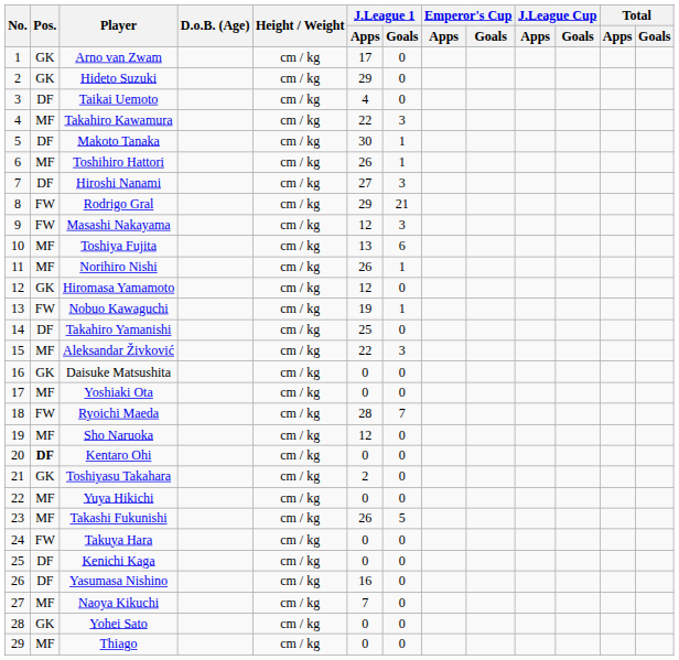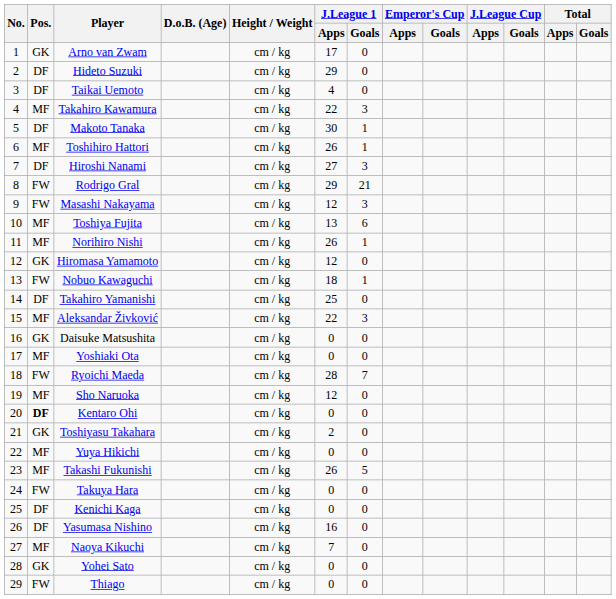 <table class="wikitable" style="text-align:center;">
 <tr>
 <th rowspan="2">No.</th>
 <th rowspan="2">Pos.</th>
 <th rowspan="2">Player</th>
 <th rowspan="2">D.o.B. (Age)</th>
 <th rowspan="2">Height / Weight</th>
 <th colspan="2"><a href='#'>J.League 1</a></th>
 <th colspan="2"><a href='#'>Emperor's Cup</a></th>
 <th colspan="2"><a href='#'>J.League Cup</a></th>
 <th colspan="2">Total</th>
 </tr>
 <tr>
 <th>Apps</th>
 <th>Goals</th>
 <th>Apps</th>
 <th>Goals</th>
 <th>Apps</th>
 <th>Goals</th>
 <th>Apps</th>
 <th>Goals</th>
 </tr>
 <tr>
 <td>1</td>
 <td>GK</td>
 <td><a href='#'>Arno van Zwam</a></td>
 <td></td>
 <td>cm / kg</td>
 <td>17</td>
 <td>0</td>
 <td></td>
 <td></td>
 <td></td>
 <td></td>
 <td></td>
 <td></td>
 </tr>
 <tr>
 <td>2</td>
-<td>GK</td>
+<td>DF</td>
 <td><a href='#'>Hideto Suzuki</a></td>
 <td></td>
 <td>cm / kg</td>
 <td>29</td>
 <td>0</td>
 <td></td>
 <td></td>
 <td></td>
 <td></td>
 <td></td>
 <td></td>
 </tr>
 <tr>
 <td>3</td>
 <td>DF</td>
 <td><a href='#'>Taikai Uemoto</a></td>
 <td></td>
 <td>cm / kg</td>
 <td>4</td>
 <td>0</td>
 <td></td>
 <td></td>
 <td></td>
 <td></td>
 <td></td>
 <td></td>
 </tr>
 <tr>
 <td>4</td>
 <td>MF</td>
 <td><a href='#'>Takahiro Kawamura</a></td>
 <td></td>
 <td>cm / kg</td>
 <td>22</td>
 <td>3</td>
 <td></td>
 <td></td>
 <td></td>
 <td></td>
 <td></td>
 <td></td>
 </tr>
 <tr>
 <td>5</td>
 <td>DF</td>
 <td><a href='#'>Makoto Tanaka</a></td>
 <td></td>
 <td>cm / kg</td>
 <td>30</td>
 <td>1</td>
 <td></td>
 <td></td>
 <td></td>
 <td></td>
 <td></td>
 <td></td>
 </tr>
 <tr>
 <td>6</td>
 <td>MF</td>
 <td><a href='#'>Toshihiro Hattori</a></td>
 <td></td>
 <td>cm / kg</td>
 <td>26</td>
 <td>1</td>
 <td></td>
 <td></td>
 <td></td>
 <td></td>
 <td></td>
 <td></td>
 </tr>
 <tr>
 <td>7</td>
 <td>DF</td>
 <td><a href='#'>Hiroshi Nanami</a></td>
 <td></td>
 <td>cm / kg</td>
 <td>27</td>
 <td>3</td>
 <td></td>
 <td></td>
 <td></td>
 <td></td>
 <td></td>
 <td></td>
 </tr>
 <tr>
 <td>8</td>
 <td>FW</td>
 <td><a href='#'>Rodrigo Gral</a></td>
 <td></td>
 <td>cm / kg</td>
 <td>29</td>
 <td>21</td>
 <td></td>
 <td></td>
 <td></td>
 <td></td>
 <td></td>
 <td></td>
 </tr>
 <tr>
 <td>9</td>
 <td>FW</td>
 <td><a href='#'>Masashi Nakayama</a></td>
 <td></td>
 <td>cm / kg</td>
 <td>12</td>
 <td>3</td>
 <td></td>
 <td></td>
 <td></td>
 <td></td>
 <td></td>
 <td></td>
 </tr>
 <tr>
 <td>10</td>
 <td>MF</td>
 <td><a href='#'>Toshiya Fujita</a></td>
 <td></td>
 <td>cm / kg</td>
 <td>13</td>
 <td>6</td>
 <td></td>
 <td></td>
 <td></td>
 <td></td>
 <td></td>
 <td></td>
 </tr>
 <tr>
 <td>11</td>
 <td>MF</td>
 <td><a href='#'>Norihiro Nishi</a></td>
 <td></td>
 <td>cm / kg</td>
 <td>26</td>
 <td>1</td>
 <td></td>
 <td></td>
 <td></td>
 <td></td>
 <td></td>
 <td></td>
 </tr>
 <tr>
 <td>12</td>
 <td>GK</td>
 <td><a href='#'>Hiromasa Yamamoto</a></td>
 <td></td>
 <td>cm / kg</td>
 <td>12</td>
 <td>0</td>
 <td></td>
 <td></td>
 <td></td>
 <td></td>
 <td></td>
 <td></td>
 </tr>
 <tr>
 <td>13</td>
 <td>FW</td>
 <td><a href='#'>Nobuo Kawaguchi</a></td>
 <td></td>
 <td>cm / kg</td>
-<td>19</td>
+<td>18</td>
 <td>1</td>
 <td></td>
 <td></td>
 <td></td>
 <td></td>
 <td></td>
 <td></td>
 </tr>
 <tr>
 <td>14</td>
 <td>DF</td>
 <td><a href='#'>Takahiro Yamanishi</a></td>
 <td></td>
 <td>cm / kg</td>
 <td>25</td>
 <td>0</td>
 <td></td>
 <td></td>
 <td></td>
 <td></td>
 <td></td>
 <td></td>
 </tr>
 <tr>
 <td>15</td>
 <td>MF</td>
 <td><a href='#'>Aleksandar Živković</a></td>
 <td></td>
 <td>cm / kg</td>
 <td>22</td>
 <td>3</td>
 <td></td>
 <td></td>
 <td></td>
 <td></td>
 <td></td>
 <td></td>
 </tr>
 <tr>
 <td>16</td>
 <td>GK</td>
 <td>Daisuke Matsushita</td>
 <td></td>
 <td>cm / kg</td>
 <td>0</td>
 <td>0</td>
 <td></td>
 <td></td>
 <td></td>
 <td></td>
 <td></td>
 <td></td>
 </tr>
 <tr>
 <td>17</td>
 <td>MF</td>
 <td><a href='#'>Yoshiaki Ota</a></td>
 <td></td>
 <td>cm / kg</td>
 <td>0</td>
 <td>0</td>
 <td></td>
 <td></td>
 <td></td>
 <td></td>
 <td></td>
 <td></td>
 </tr>
 <tr>
 <td>18</td>
 <td>FW</td>
 <td><a href='#'>Ryoichi Maeda</a></td>
 <td></td>
 <td>cm / kg</td>
 <td>28</td>
 <td>7</td>
 <td></td>
 <td></td>
 <td></td>
 <td></td>
 <td></td>
 <td></td>
 </tr>
 <tr>
 <td>19</td>
 <td>MF</td>
 <td><a href='#'>Sho Naruoka</a></td>
 <td></td>
 <td>cm / kg</td>
 <td>12</td>
 <td>0</td>
 <td></td>
 <td></td>
 <td></td>
 <td></td>
 <td></td>
 <td></td>
 </tr>
 <tr>
 <td>20</td>
 <td><strong>DF</strong></td>
 <td><a href='#'>Kentaro Ohi</a></td>
 <td></td>
 <td>cm / kg</td>
 <td>0</td>
 <td>0</td>
 <td></td>
 <td></td>
 <td></td>
 <td></td>
 <td></td>
 <td></td>
 </tr>
 <tr>
 <td>21</td>
 <td>GK</td>
 <td><a href='#'>Toshiyasu Takahara</a></td>
 <td></td>
 <td>cm / kg</td>
 <td>2</td>
 <td>0</td>
 <td></td>
 <td></td>
 <td></td>
 <td></td>
 <td></td>
 <td></td>
 </tr>
 <tr>
 <td>22</td>
 <td>MF</td>
 <td><a href='#'>Yuya Hikichi</a></td>
 <td></td>
 <td>cm / kg</td>
 <td>0</td>
 <td>0</td>
 <td></td>
 <td></td>
 <td></td>
 <td></td>
 <td></td>
 <td></td>
 </tr>
 <tr>
 <td>23</td>
 <td>MF</td>
 <td><a href='#'>Takashi Fukunishi</a></td>
 <td></td>
 <td>cm / kg</td>
 <td>26</td>
 <td>5</td>
 <td></td>
 <td></td>
 <td></td>
 <td></td>
 <td></td>
 <td></td>
 </tr>
 <tr>
 <td>24</td>
 <td>FW</td>
 <td><a href='#'>Takuya Hara</a></td>
 <td></td>
 <td>cm / kg</td>
 <td>0</td>
 <td>0</td>
 <td></td>
 <td></td>
 <td></td>
 <td></td>
 <td></td>
 <td></td>
 </tr>
 <tr>
 <td>25</td>
 <td>DF</td>
 <td><a href='#'>Kenichi Kaga</a></td>
 <td></td>
 <td>cm / kg</td>
 <td>0</td>
 <td>0</td>
 <td></td>
 <td></td>
 <td></td>
 <td></td>
 <td></td>
 <td></td>
 </tr>
 <tr>
 <td>26</td>
 <td>DF</td>
 <td><a href='#'>Yasumasa Nishino</a></td>
 <td></td>
 <td>cm / kg</td>
 <td>16</td>
 <td>0</td>
 <td></td>
 <td></td>
 <td></td>
 <td></td>
 <td></td>
 <td></td>
 </tr>
 <tr>
 <td>27</td>
 <td>MF</td>
 <td><a href='#'>Naoya Kikuchi</a></td>
 <td></td>
 <td>cm / kg</td>
 <td>7</td>
 <td>0</td>
 <td></td>
 <td></td>
 <td></td>
 <td></td>
 <td></td>
 <td></td>
 </tr>
 <tr>
 <td>28</td>
 <td>GK</td>
 <td><a href='#'>Yohei Sato</a></td>
 <td></td>
 <td>cm / kg</td>
 <td>0</td>
 <td>0</td>
 <td></td>
 <td></td>
 <td></td>
 <td></td>
 <td></td>
 <td></td>
 </tr>
 <tr>
 <td>29</td>
-<td>MF</td>
+<td>FW</td>
 <td><a href='#'>Thiago</a></td>
 <td></td>
 <td>cm / kg</td>
 <td>0</td>
 <td>0</td>
 <td></td>
 <td></td>
 <td></td>
 <td></td>
 <td></td>
 <td></td>
 </tr>
 </table>
